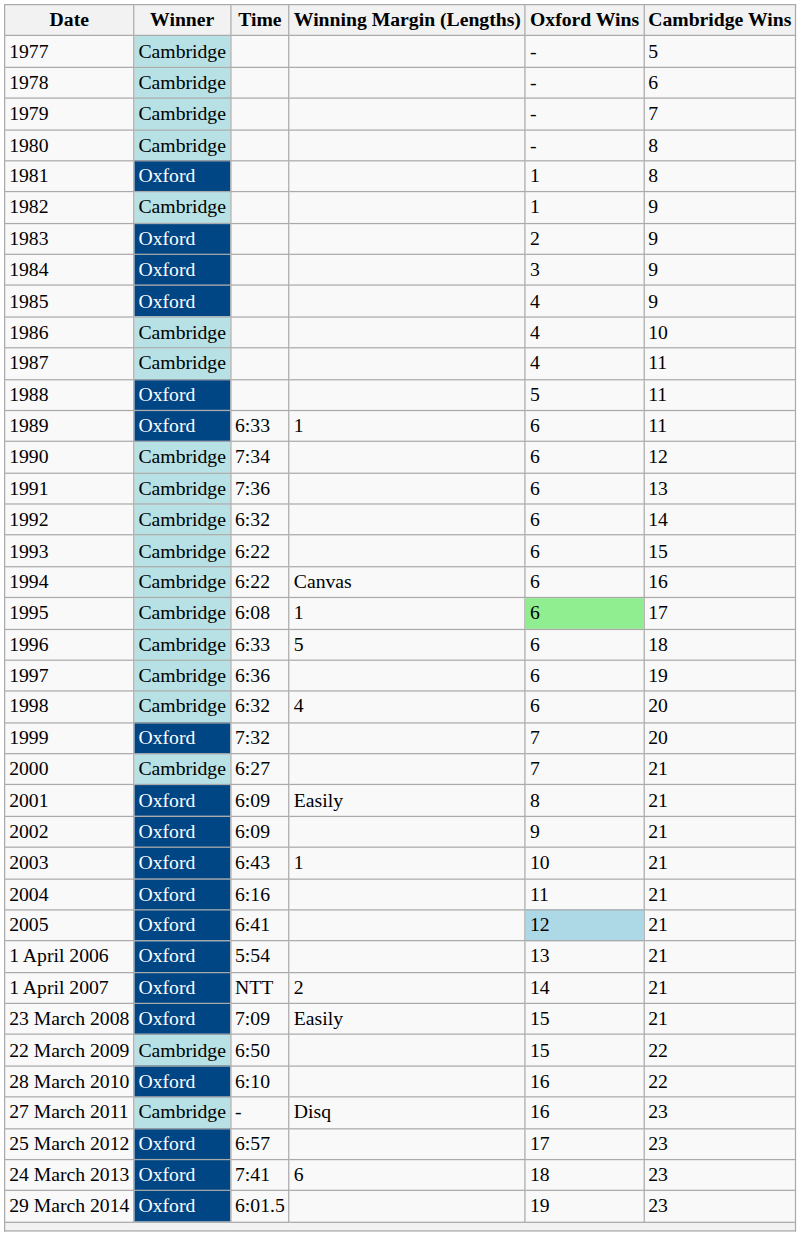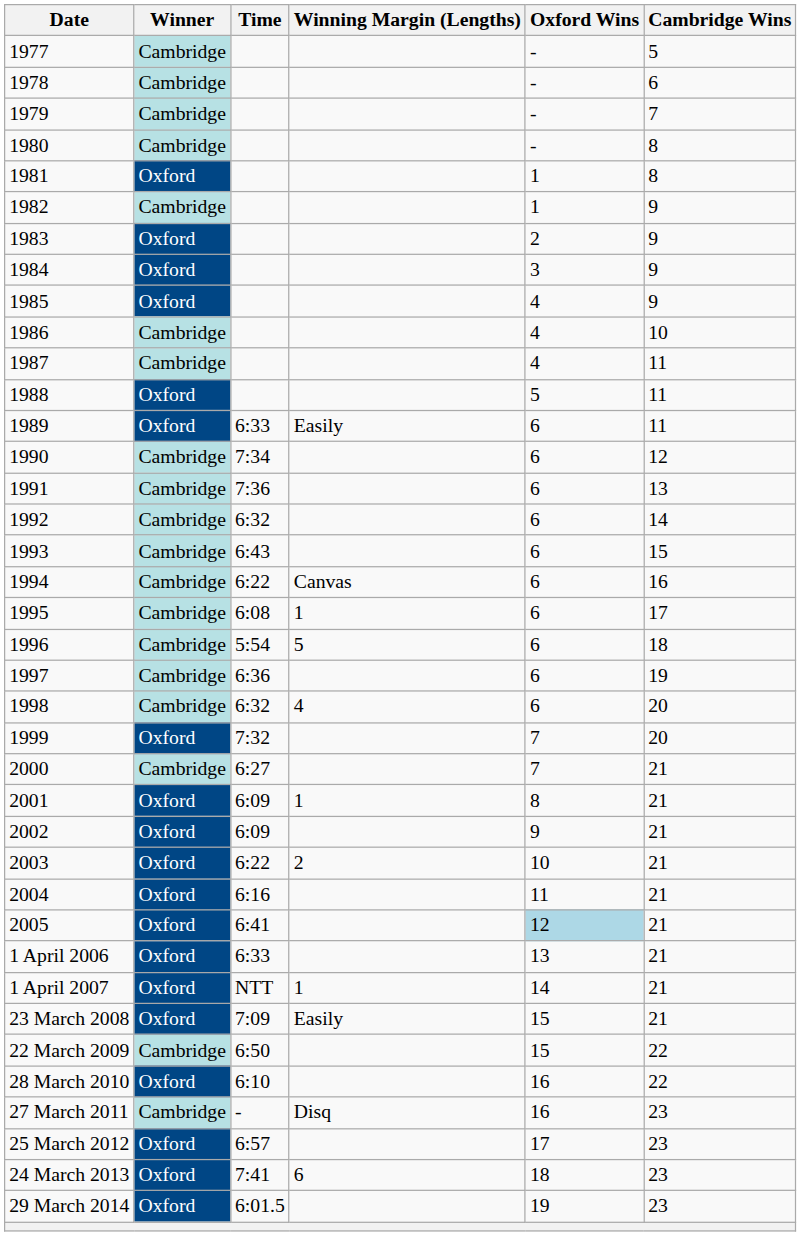 <table class="wikitable collapsible collapsed" style="border-collapse: collapse;">
 <tr>
 <th>Date</th>
 <th>Winner</th>
 <th>Time</th>
 <th>Winning Margin (Lengths)</th>
 <th>Oxford Wins</th>
 <th>Cambridge Wins</th>
 </tr>
 <tr>
 <td>1977</td>
 <td style="background:#B7E1E4; color:#000;">Cambridge</td>
 <td></td>
 <td></td>
 <td>-</td>
 <td>5</td>
 </tr>
 <tr>
 <td>1978</td>
 <td style="background:#B7E1E4; color:#000;">Cambridge</td>
 <td></td>
 <td></td>
 <td>-</td>
 <td>6</td>
 </tr>
 <tr>
 <td>1979</td>
 <td style="background:#B7E1E4; color:#000;">Cambridge</td>
 <td></td>
 <td></td>
 <td>-</td>
 <td>7</td>
 </tr>
 <tr>
 <td>1980</td>
 <td style="background:#B7E1E4; color:#000;">Cambridge</td>
 <td></td>
 <td></td>
 <td>-</td>
 <td>8</td>
 </tr>
 <tr>
 <td>1981</td>
 <td style="background:#004685; color:#FFF;">Oxford</td>
 <td></td>
 <td></td>
 <td>1</td>
 <td>8</td>
 </tr>
 <tr>
 <td>1982</td>
 <td style="background:#B7E1E4; color:#000;">Cambridge</td>
 <td></td>
 <td></td>
 <td>1</td>
 <td>9</td>
 </tr>
 <tr>
 <td>1983</td>
 <td style="background:#004685; color:#FFF;">Oxford</td>
 <td></td>
 <td></td>
 <td>2</td>
 <td>9</td>
 </tr>
 <tr>
 <td>1984</td>
 <td style="background:#004685; color:#FFF;">Oxford</td>
 <td></td>
 <td></td>
 <td>3</td>
 <td>9</td>
 </tr>
 <tr>
 <td>1985</td>
 <td style="background:#004685; color:#FFF;">Oxford</td>
 <td></td>
 <td></td>
 <td>4</td>
 <td>9</td>
 </tr>
 <tr>
 <td>1986</td>
 <td style="background:#B7E1E4; color:#000;">Cambridge</td>
 <td></td>
 <td></td>
 <td>4</td>
 <td>10</td>
 </tr>
 <tr>
 <td>1987</td>
 <td style="background:#B7E1E4; color:#000;">Cambridge</td>
 <td></td>
 <td></td>
 <td>4</td>
 <td>11</td>
 </tr>
 <tr>
 <td>1988</td>
 <td style="background:#004685; color:#FFF;">Oxford</td>
 <td></td>
 <td></td>
 <td>5</td>
 <td>11</td>
 </tr>
 <tr>
 <td>1989</td>
 <td style="background:#004685; color:#FFF;">Oxford</td>
 <td>6:33</td>
-<td>1</td>
+<td>Easily</td>
 <td>6</td>
 <td>11</td>
 </tr>
 <tr>
 <td>1990</td>
 <td style="background:#B7E1E4; color:#000;">Cambridge</td>
 <td>7:34</td>
 <td></td>
 <td>6</td>
 <td>12</td>
 </tr>
 <tr>
 <td>1991</td>
 <td style="background:#B7E1E4; color:#000;">Cambridge</td>
 <td>7:36</td>
 <td></td>
 <td>6</td>
 <td>13</td>
 </tr>
 <tr>
 <td>1992</td>
 <td style="background:#B7E1E4; color:#000;">Cambridge</td>
 <td>6:32</td>
 <td></td>
 <td>6</td>
 <td>14</td>
 </tr>
 <tr>
 <td>1993</td>
 <td style="background:#B7E1E4; color:#000;">Cambridge</td>
-<td>6:22</td>
+<td>6:43</td>
 <td></td>
 <td>6</td>
 <td>15</td>
 </tr>
 <tr>
 <td>1994</td>
 <td style="background:#B7E1E4; color:#000;">Cambridge</td>
 <td>6:22</td>
 <td>Canvas</td>
 <td>6</td>
 <td>16</td>
 </tr>
 <tr>
 <td>1995</td>
 <td style="background:#B7E1E4; color:#000;">Cambridge</td>
 <td>6:08</td>
 <td>1</td>
-<td style="background: lightgreen;">6</td>
+<td>6</td>
 <td>17</td>
 </tr>
 <tr>
 <td>1996</td>
 <td style="background:#B7E1E4; color:#000;">Cambridge</td>
-<td>6:33</td>
+<td>5:54</td>
 <td>5</td>
 <td>6</td>
 <td>18</td>
 </tr>
 <tr>
 <td>1997</td>
 <td style="background:#B7E1E4; color:#000;">Cambridge</td>
 <td>6:36</td>
 <td></td>
 <td>6</td>
 <td>19</td>
 </tr>
 <tr>
 <td>1998</td>
 <td style="background:#B7E1E4; color:#000;">Cambridge</td>
 <td>6:32</td>
 <td>4</td>
 <td>6</td>
 <td>20</td>
 </tr>
 <tr>
 <td>1999</td>
 <td style="background:#004685; color:#FFF;">Oxford</td>
 <td>7:32</td>
 <td></td>
 <td>7</td>
 <td>20</td>
 </tr>
 <tr>
 <td>2000</td>
 <td style="background:#B7E1E4; color:#000;">Cambridge</td>
 <td>6:27</td>
 <td></td>
 <td>7</td>
 <td>21</td>
 </tr>
 <tr>
 <td>2001</td>
 <td style="background:#004685; color:#FFF;">Oxford</td>
 <td>6:09</td>
-<td>Easily</td>
+<td>1</td>
 <td>8</td>
 <td>21</td>
 </tr>
 <tr>
 <td>2002</td>
 <td style="background:#004685; color:#FFF;">Oxford</td>
 <td>6:09</td>
 <td></td>
 <td>9</td>
 <td>21</td>
 </tr>
 <tr>
 <td>2003</td>
 <td style="background:#004685; color:#FFF;">Oxford</td>
-<td>6:43</td>
-<td>1</td>
+<td>6:22</td>
+<td>2</td>
 <td>10</td>
 <td>21</td>
 </tr>
 <tr>
 <td>2004</td>
 <td style="background:#004685; color:#FFF;">Oxford</td>
 <td>6:16</td>
 <td></td>
 <td>11</td>
 <td>21</td>
 </tr>
 <tr>
 <td>2005</td>
 <td style="background:#004685; color:#FFF;">Oxford</td>
 <td>6:41</td>
 <td></td>
 <td style="background: lightblue;">12</td>
 <td>21</td>
 </tr>
 <tr>
 <td>1 April 2006</td>
 <td style="background:#004685; color:#FFF;">Oxford</td>
-<td>5:54</td>
+<td>6:33</td>
 <td></td>
 <td>13</td>
 <td>21</td>
 </tr>
 <tr>
 <td>1 April 2007</td>
 <td style="background:#004685; color:#FFF;">Oxford</td>
 <td>NTT</td>
-<td>2</td>
+<td>1</td>
 <td>14</td>
 <td>21</td>
 </tr>
 <tr>
 <td>23 March 2008</td>
 <td style="background:#004685; color:#FFF;">Oxford</td>
 <td>7:09</td>
 <td>Easily</td>
 <td>15</td>
 <td>21</td>
 </tr>
 <tr>
 <td>22 March 2009</td>
 <td style="background:#B7E1E4; color:#000;">Cambridge</td>
 <td>6:50</td>
 <td></td>
 <td>15</td>
 <td>22</td>
 </tr>
 <tr>
 <td>28 March 2010</td>
 <td style="background:#004685; color:#FFF;">Oxford</td>
 <td>6:10</td>
 <td></td>
 <td>16</td>
 <td>22</td>
 </tr>
 <tr>
 <td>27 March 2011</td>
 <td style="background:#B7E1E4; color:#000;">Cambridge</td>
 <td>-</td>
 <td>Disq</td>
 <td>16</td>
 <td>23</td>
 </tr>
 <tr>
 <td>25 March 2012</td>
 <td style="background:#004685; color:#FFF;">Oxford</td>
 <td>6:57</td>
 <td></td>
 <td>17</td>
 <td>23</td>
 </tr>
 <tr>
 <td>24 March 2013</td>
 <td style="background:#004685; color:#FFF;">Oxford</td>
 <td>7:41</td>
 <td>6</td>
 <td>18</td>
 <td>23</td>
 </tr>
 <tr>
 <td>29 March 2014</td>
 <td style="background:#004685; color:#FFF;">Oxford</td>
 <td>6:01.5</td>
 <td></td>
 <td>19</td>
 <td>23</td>
 </tr>
 <tr>
 <th class=noprint colspan=6 style="font-weight:normal"></th>
 </tr>
 </table>
